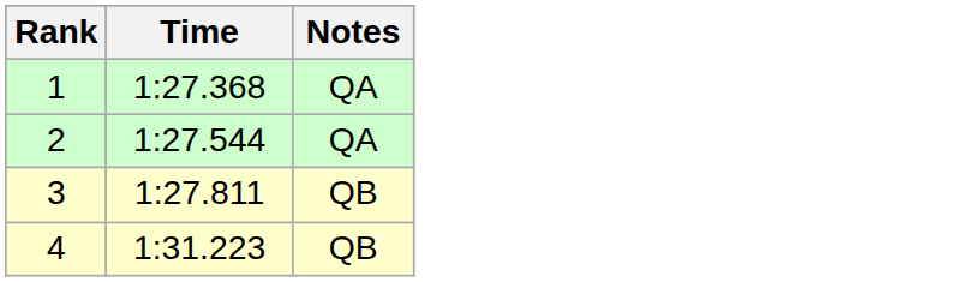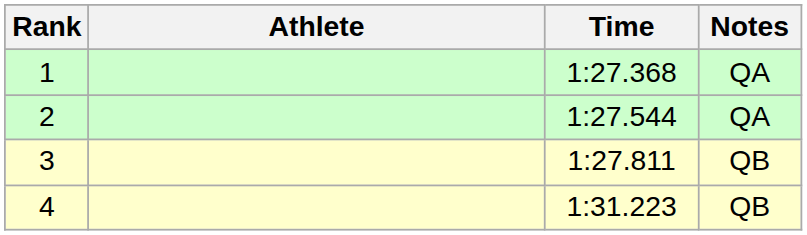 <table class=wikitable style="text-align:center">
 <tr>
 <th width=40>Rank</th>
+<th width=250>Athlete</th>
 <th width=80>Time</th>
 <th width=50>Notes</th>
 </tr>
 <tr bgcolor="ccffcc">
 <td>1</td>
+<td align=left></td>
 <td>1:27.368</td>
 <td>QA</td>
 </tr>
 <tr bgcolor="ccffcc">
 <td>2</td>
+<td align=left></td>
 <td>1:27.544</td>
 <td>QA</td>
 </tr>
 <tr bgcolor="ffffcc">
 <td>3</td>
+<td align=left></td>
 <td>1:27.811</td>
 <td>QB</td>
 </tr>
 <tr bgcolor="ffffcc">
 <td>4</td>
+<td align=left></td>
 <td>1:31.223</td>
 <td>QB</td>
 </tr>
 </table>
